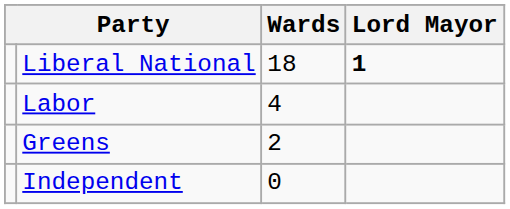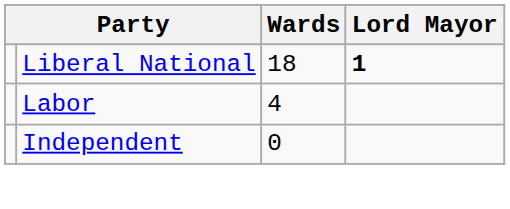 <table class="wikitable">
 <tr>
 <th colspan="2">Party</th>
 <th>Wards</th>
 <th>Lord Mayor</th>
 </tr>
 <tr>
 <td></td>
 <td><a href='#'>Liberal National</a></td>
 <td>18</td>
 <td><strong>1</strong></td>
 </tr>
 <tr>
 <td></td>
 <td><a href='#'>Labor</a></td>
 <td>4</td>
 <td></td>
 </tr>
 <tr>
 <td></td>
-<td><a href='#'>Greens</a></td>
-<td>2</td>
-<td></td>
-</tr>
-<tr>
-<td></td>
 <td><a href='#'>Independent</a></td>
 <td>0</td>
 <td></td>
 </tr>
 </table>
